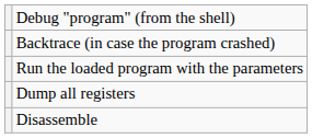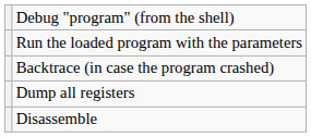 <table class="wikitable">
 <tr>
 <th style="text-align:left"></th>
 <td>Debug "program" (from the shell)</td>
 </tr>
 <tr>
 <th style="text-align:left"></th>
-<td>Backtrace (in case the program crashed)</td>
+<td>Run the loaded program with the parameters</td>
 </tr>
 <tr>
 <th style="text-align:left"></th>
-<td>Run the loaded program with the parameters</td>
+<td>Backtrace (in case the program crashed)</td>
 </tr>
 <tr>
 <th style="text-align:left"></th>
 <td>Dump all registers</td>
 </tr>
 <tr>
 <th style="text-align:left"></th>
 <td>Disassemble</td>
 </tr>
 </table>
